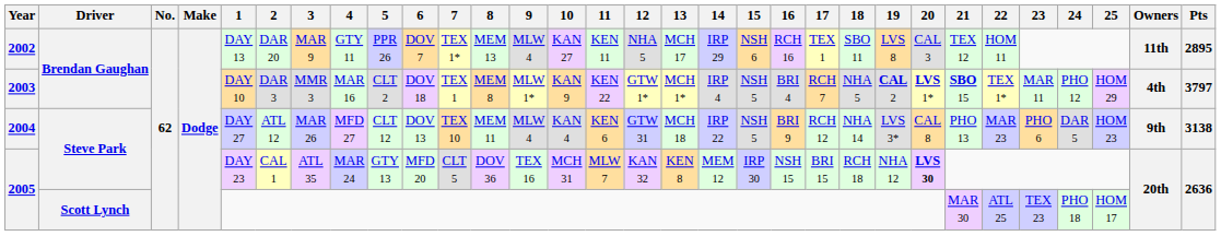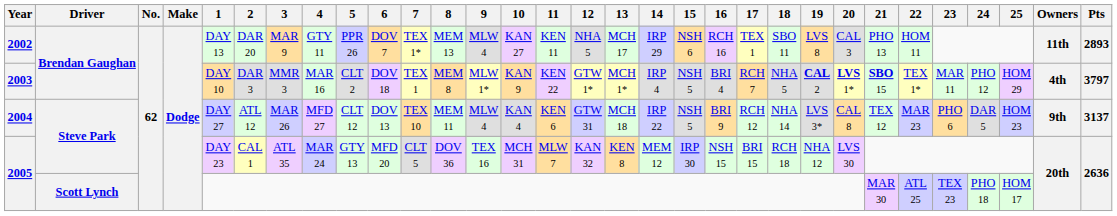 <table class="wikitable" style="text-align:center; font-size:75%">
 <tr>
 <th>Year</th>
 <th>Driver</th>
 <th>No.</th>
 <th>Make</th>
 <th>1</th>
 <th>2</th>
 <th>3</th>
 <th>4</th>
 <th>5</th>
 <th>6</th>
 <th>7</th>
 <th>8</th>
 <th>9</th>
 <th>10</th>
 <th>11</th>
 <th>12</th>
 <th>13</th>
 <th>14</th>
 <th>15</th>
 <th>16</th>
 <th>17</th>
 <th>18</th>
 <th>19</th>
 <th>20</th>
 <th>21</th>
 <th>22</th>
 <th>23</th>
 <th>24</th>
 <th>25</th>
 <th>Owners</th>
 <th>Pts</th>
 </tr>
 <tr>
 <th><a href='#'>2002</a></th>
 <th rowspan=2><a href='#'>Brendan Gaughan</a></th>
 <th rowspan=5>62</th>
 <th rowspan=5><a href='#'>Dodge</a></th>
 <td style="background:#DFFFDF;"><a href='#'>DAY</a><br><small>13</small></td>
 <td style="background:#DFFFDF;"><a href='#'>DAR</a><br><small>20</small></td>
 <td style="background:#FFDF9F;"><a href='#'>MAR</a><br><small>9</small></td>
 <td style="background:#DFFFDF;"><a href='#'>GTY</a><br><small>11</small></td>
 <td style="background:#CFCFFF;"><a href='#'>PPR</a><br><small>26</small></td>
 <td style="background:#FFDF9F;"><a href='#'>DOV</a><br><small>7</small></td>
 <td style="background:#FFFFBF;"><a href='#'>TEX</a><br><small>1*</small></td>
 <td style="background:#DFFFDF;"><a href='#'>MEM</a><br><small>13</small></td>
 <td style="background:#DFDFDF;"><a href='#'>MLW</a><br><small>4</small></td>
 <td style="background:#EFCFFF;"><a href='#'>KAN</a><br><small>27</small></td>
 <td style="background:#DFFFDF;"><a href='#'>KEN</a><br><small>11</small></td>
 <td style="background:#DFDFDF;"><a href='#'>NHA</a><br><small>5</small></td>
 <td style="background:#DFFFDF;"><a href='#'>MCH</a><br><small>17</small></td>
 <td style="background:#CFCFFF;"><a href='#'>IRP</a><br><small>29</small></td>
 <td style="background:#FFDF9F;"><a href='#'>NSH</a><br><small>6</small></td>
 <td style="background:#EFCFFF;"><a href='#'>RCH</a><br><small>16</small></td>
 <td style="background:#FFFFBF;"><a href='#'>TEX</a><br><small>1</small></td>
 <td style="background:#DFFFDF;"><a href='#'>SBO</a><br><small>11</small></td>
 <td style="background:#FFDF9F;"><a href='#'>LVS</a><br><small>8</small></td>
 <td style="background:#DFDFDF;"><a href='#'>CAL</a><br><small>3</small></td>
-<td style="background:#DFFFDF;"><a href='#'>TEX</a><br><small>12</small></td>
+<td style="background:#DFFFDF;"><a href='#'>PHO</a><br><small>13</small></td>
 <td style="background:#DFFFDF;"><a href='#'>HOM</a><br><small>11</small></td>
 <td colspan=3></td>
 <th>11th</th>
-<th>2895</th>
+<th>2893</th>
 </tr>
 <tr>
 <th><a href='#'>2003</a></th>
 <td style="background:#FFDF9F;"><a href='#'>DAY</a><br><small>10</small></td>
 <td style="background:#DFDFDF;"><a href='#'>DAR</a><br><small>3</small></td>
 <td style="background:#DFDFDF;"><a href='#'>MMR</a><br><small>3</small></td>
 <td style="background:#DFFFDF;"><a href='#'>MAR</a><br><small>16</small></td>
 <td style="background:#DFDFDF;"><a href='#'>CLT</a><br><small>2</small></td>
 <td style="background:#EFCFFF;"><a href='#'>DOV</a><br><small>18</small></td>
 <td style="background:#FFFFBF;"><a href='#'>TEX</a><br><small>1</small></td>
 <td style="background:#FFDF9F;"><a href='#'>MEM</a><br><small>8</small></td>
 <td style="background:#FFFFBF;"><a href='#'>MLW</a><br><small>1*</small></td>
 <td style="background:#FFDF9F;"><a href='#'>KAN</a><br><small>9</small></td>
 <td style="background:#EFCFFF;"><a href='#'>KEN</a><br><small>22</small></td>
 <td style="background:#FFFFBF;"><a href='#'>GTW</a><br><small>1*</small></td>
 <td style="background:#FFFFBF;"><a href='#'>MCH</a><br><small>1*</small></td>
 <td style="background:#DFDFDF;"><a href='#'>IRP</a><br><small>4</small></td>
 <td style="background:#DFDFDF;"><a href='#'>NSH</a><br><small>5</small></td>
 <td style="background:#DFDFDF;"><a href='#'>BRI</a><br><small>4</small></td>
 <td style="background:#FFDF9F;"><a href='#'>RCH</a><br><small>7</small></td>
 <td style="background:#DFDFDF;"><a href='#'>NHA</a><br><small>5</small></td>
 <td style="background:#DFDFDF;"><strong><a href='#'>CAL</a></strong><br><small>2</small></td>
 <td style="background:#FFFFBF;"><strong><a href='#'>LVS</a></strong><br><small>1*</small></td>
 <td style="background:#DFFFDF;"><strong><a href='#'>SBO</a></strong><br><small>15</small></td>
 <td style="background:#FFFFBF;"><a href='#'>TEX</a><br><small>1*</small></td>
 <td style="background:#DFFFDF;"><a href='#'>MAR</a><br><small>11</small></td>
 <td style="background:#DFFFDF;"><a href='#'>PHO</a><br><small>12</small></td>
 <td style="background:#EFCFFF;"><a href='#'>HOM</a><br><small>29</small></td>
 <th>4th</th>
 <th>3797</th>
 </tr>
 <tr>
 <th><a href='#'>2004</a></th>
 <th rowspan=2><a href='#'>Steve Park</a></th>
 <td style="background:#CFCFFF;"><a href='#'>DAY</a><br><small>27</small></td>
 <td style="background:#DFFFDF;"><a href='#'>ATL</a><br><small>12</small></td>
 <td style="background:#CFCFFF;"><a href='#'>MAR</a><br><small>26</small></td>
 <td style="background:#EFCFFF;"><a href='#'>MFD</a><br><small>27</small></td>
 <td style="background:#DFFFDF;"><a href='#'>CLT</a><br><small>12</small></td>
 <td style="background:#DFFFDF;"><a href='#'>DOV</a><br><small>13</small></td>
 <td style="background:#FFDF9F;"><a href='#'>TEX</a><br><small>10</small></td>
 <td style="background:#DFFFDF;"><a href='#'>MEM</a><br><small>11</small></td>
 <td style="background:#DFDFDF;"><a href='#'>MLW</a><br><small>4</small></td>
 <td style="background:#DFDFDF;"><a href='#'>KAN</a><br><small>4</small></td>
 <td style="background:#FFDF9F;"><a href='#'>KEN</a><br><small>6</small></td>
 <td style="background:#CFCFFF;"><a href='#'>GTW</a><br><small>31</small></td>
 <td style="background:#DFFFDF;"><a href='#'>MCH</a><br><small>18</small></td>
 <td style="background:#CFCFFF;"><a href='#'>IRP</a><br><small>22</small></td>
 <td style="background:#DFDFDF;"><a href='#'>NSH</a><br><small>5</small></td>
 <td style="background:#FFDF9F;"><a href='#'>BRI</a><br><small>9</small></td>
 <td style="background:#DFFFDF;"><a href='#'>RCH</a><br><small>12</small></td>
 <td style="background:#DFFFDF;"><a href='#'>NHA</a><br><small>14</small></td>
 <td style="background:#DFDFDF;"><a href='#'>LVS</a><br><small>3*</small></td>
 <td style="background:#FFDF9F;"><a href='#'>CAL</a><br><small>8</small></td>
-<td style="background:#DFFFDF;"><a href='#'>PHO</a><br><small>13</small></td>
+<td style="background:#DFFFDF;"><a href='#'>TEX</a><br><small>12</small></td>
 <td style="background:#CFCFFF;"><a href='#'>MAR</a><br><small>23</small></td>
 <td style="background:#FFDF9F;"><a href='#'>PHO</a><br><small>6</small></td>
 <td style="background:#DFDFDF;"><a href='#'>DAR</a><br><small>5</small></td>
 <td style="background:#CFCFFF;"><a href='#'>HOM</a><br><small>23</small></td>
 <th>9th</th>
-<th>3138</th>
+<th>3137</th>
 </tr>
 <tr>
 <th rowspan=2><a href='#'>2005</a></th>
 <td style="background:#EFCFFF;"><a href='#'>DAY</a><br><small>23</small></td>
 <td style="background:#FFFFBF;"><a href='#'>CAL</a><br><small>1</small></td>
 <td style="background:#EFCFFF;"><a href='#'>ATL</a><br><small>35</small></td>
 <td style="background:#CFCFFF;"><a href='#'>MAR</a><br><small>24</small></td>
 <td style="background:#DFFFDF;"><a href='#'>GTY</a><br><small>13</small></td>
 <td style="background:#DFFFDF;"><a href='#'>MFD</a><br><small>20</small></td>
 <td style="background:#DFDFDF;"><a href='#'>CLT</a><br><small>5</small></td>
 <td style="background:#EFCFFF;"><a href='#'>DOV</a><br><small>36</small></td>
 <td style="background:#DFFFDF;"><a href='#'>TEX</a><br><small>16</small></td>
 <td style="background:#EFCFFF;"><a href='#'>MCH</a><br><small>31</small></td>
 <td style="background:#FFDF9F;"><a href='#'>MLW</a><br><small>7</small></td>
 <td style="background:#EFCFFF;"><a href='#'>KAN</a><br><small>32</small></td>
 <td style="background:#FFDF9F;"><a href='#'>KEN</a><br><small>8</small></td>
 <td style="background:#DFFFDF;"><a href='#'>MEM</a><br><small>12</small></td>
 <td style="background:#CFCFFF;"><a href='#'>IRP</a><br><small>30</small></td>
 <td style="background:#DFFFDF;"><a href='#'>NSH</a><br><small>15</small></td>
 <td style="background:#DFFFDF;"><a href='#'>BRI</a><br><small>15</small></td>
 <td style="background:#DFFFDF;"><a href='#'>RCH</a><br><small>18</small></td>
 <td style="background:#DFFFDF;"><a href='#'>NHA</a><br><small>12</small></td>
-<td style="background:#EFCFFF;"><strong><a href='#'>LVS</a><br><small>30</small></strong></td>
+<td style="background:#EFCFFF;"><a href='#'>LVS</a><br><small>30</small></td>
 <td colspan=5></td>
 <th rowspan=2>20th</th>
 <th rowspan=2>2636</th>
 </tr>
 <tr>
 <th><a href='#'>Scott Lynch</a></th>
 <td colspan=20></td>
 <td style="background:#EFCFFF;"><a href='#'>MAR</a><br><small>30</small></td>
 <td style="background:#CFCFFF;"><a href='#'>ATL</a><br><small>25</small></td>
 <td style="background:#CFCFFF;"><a href='#'>TEX</a><br><small>23</small></td>
 <td style="background:#DFFFDF;"><a href='#'>PHO</a><br><small>18</small></td>
 <td style="background:#DFFFDF;"><a href='#'>HOM</a><br><small>17</small></td>
 </tr>
 </table>
